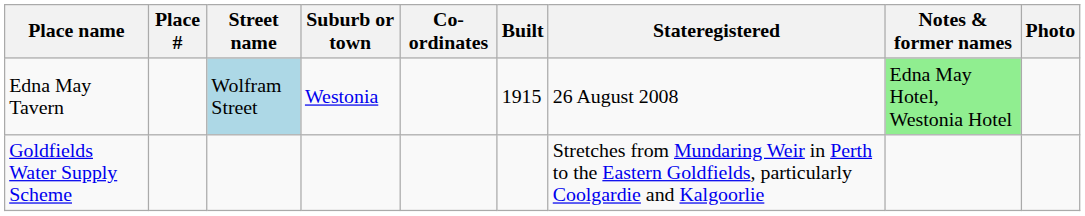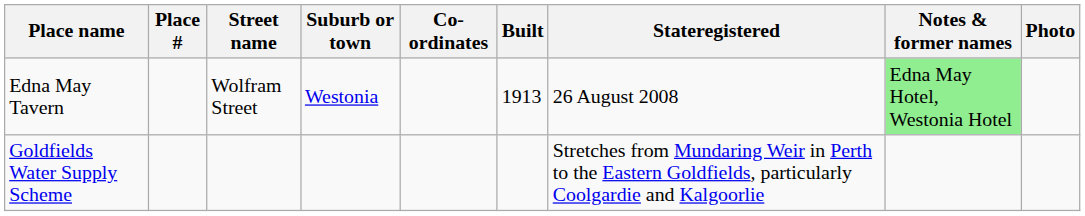 <table class="wikitable sortable">
 <tr>
 <th>Place name</th>
 <th>Place #</th>
 <th>Street name</th>
 <th>Suburb or town</th>
 <th>Co-ordinates</th>
 <th>Built</th>
 <th>Stateregistered</th>
 <th class="unsortable">Notes & former names</th>
 <th class="unsortable">Photo</th>
 </tr>
 <tr>
 <td>Edna May Tavern</td>
 <td></td>
-<td style="background: lightblue;">Wolfram Street</td>
+<td>Wolfram Street</td>
 <td><a href='#'>Westonia</a></td>
 <td></td>
-<td>1915</td>
+<td>1913</td>
 <td>26 August 2008</td>
 <td style="background: lightgreen;">Edna May Hotel, Westonia Hotel</td>
 <td></td>
 </tr>
 <tr>
 <td><a href='#'>Goldfields Water Supply Scheme</a></td>
 <td></td>
 <td></td>
 <td></td>
 <td></td>
 <td></td>
 <td>Stretches from <a href='#'>Mundaring Weir</a> in <a href='#'>Perth</a> to the <a href='#'>Eastern Goldfields</a>, particularly <a href='#'>Coolgardie</a> and <a href='#'>Kalgoorlie</a></td>
 <td></td>
 </tr>
 </table>
